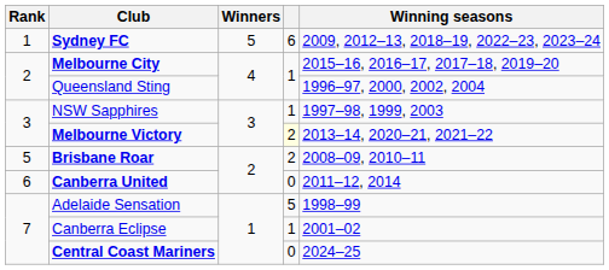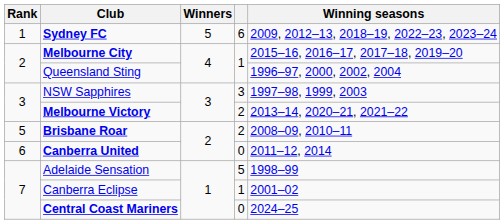 <table class="wikitable sortable">
 <tr>
 <th>Rank</th>
 <th>Club</th>
 <th>Winners</th>
 <th></th>
 <th>Winning seasons</th>
 </tr>
 <tr>
 <td style="text-align: center;">1</td>
 <td><strong><a href='#'>Sydney FC</a></strong></td>
 <td style="text-align: center;">5</td>
 <td style="text-align: center;">6</td>
 <td><a href='#'>2009</a>, <a href='#'>2012–13</a>, <a href='#'>2018–19</a>, <a href='#'>2022–23</a>, <a href='#'>2023–24</a></td>
 </tr>
 <tr>
 <td style="text-align: center;" rowspan="2">2</td>
 <td><strong><a href='#'>Melbourne City</a></strong></td>
 <td style="text-align: center;" rowspan="2">4</td>
 <td style="text-align: center;" rowspan="2">1</td>
 <td><a href='#'>2015–16</a>, <a href='#'>2016–17</a>, <a href='#'>2017–18</a>, <a href='#'>2019–20</a></td>
 </tr>
 <tr>
 <td><a href='#'>Queensland Sting</a></td>
 <td><a href='#'>1996–97</a>, <a href='#'>2000</a>, <a href='#'>2002</a>, <a href='#'>2004</a></td>
 </tr>
 <tr>
 <td style="text-align: center;" rowspan="2">3</td>
 <td><a href='#'>NSW Sapphires</a></td>
 <td style="text-align: center;" rowspan="2">3</td>
-<td style="text-align: center;">1</td>
+<td style="text-align: center;">3</td>
 <td><a href='#'>1997–98</a>, <a href='#'>1999</a>, <a href='#'>2003</a></td>
 </tr>
 <tr>
 <td><strong><a href='#'>Melbourne Victory</a></strong></td>
-<td style="background: lightyellow; text-align: center;">2</td>
+<td style="text-align: center;">2</td>
 <td><a href='#'>2013–14</a>, <a href='#'>2020–21</a>, <a href='#'>2021–22</a></td>
 </tr>
 <tr>
 <td style="text-align: center;">5</td>
 <td><strong><a href='#'>Brisbane Roar</a></strong></td>
 <td style="text-align: center;" rowspan="2">2</td>
 <td style="text-align: center;">2</td>
 <td><a href='#'>2008–09</a>, <a href='#'>2010–11</a></td>
 </tr>
 <tr>
 <td style="text-align: center;">6</td>
 <td><strong><a href='#'>Canberra United</a></strong></td>
 <td style="text-align: center;">0</td>
 <td><a href='#'>2011–12</a>, <a href='#'>2014</a></td>
 </tr>
 <tr>
 <td style="text-align: center;" rowspan="3">7</td>
 <td><a href='#'>Adelaide Sensation</a></td>
 <td style="text-align: center;" rowspan="3">1</td>
 <td style="text-align: center;">5</td>
 <td><a href='#'>1998–99</a></td>
 </tr>
 <tr>
 <td><a href='#'>Canberra Eclipse</a></td>
 <td style="text-align: center;">1</td>
 <td><a href='#'>2001–02</a></td>
 </tr>
 <tr>
 <td><strong><a href='#'>Central Coast Mariners</a></strong></td>
 <td style="text-align: center;">0</td>
 <td><a href='#'>2024–25</a></td>
 </tr>
 </table>
